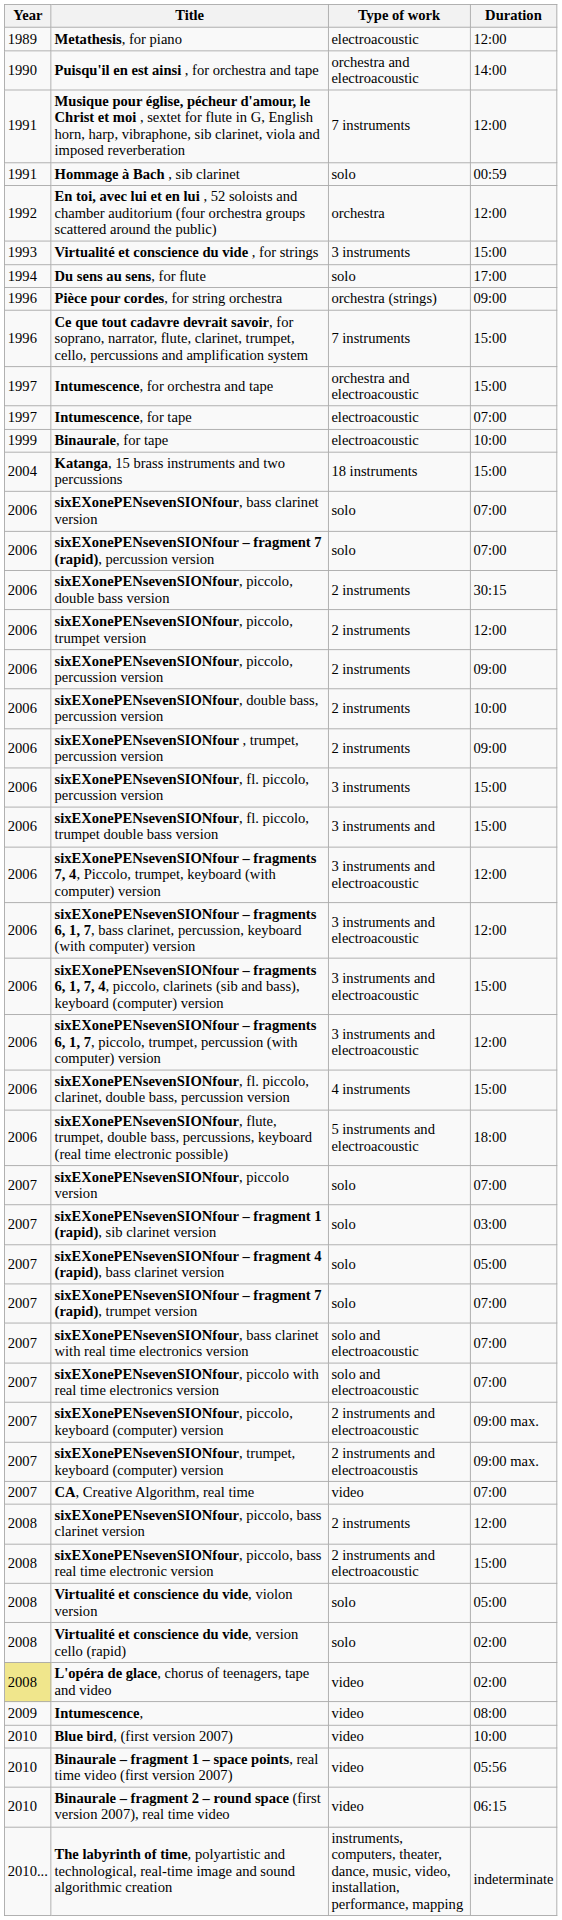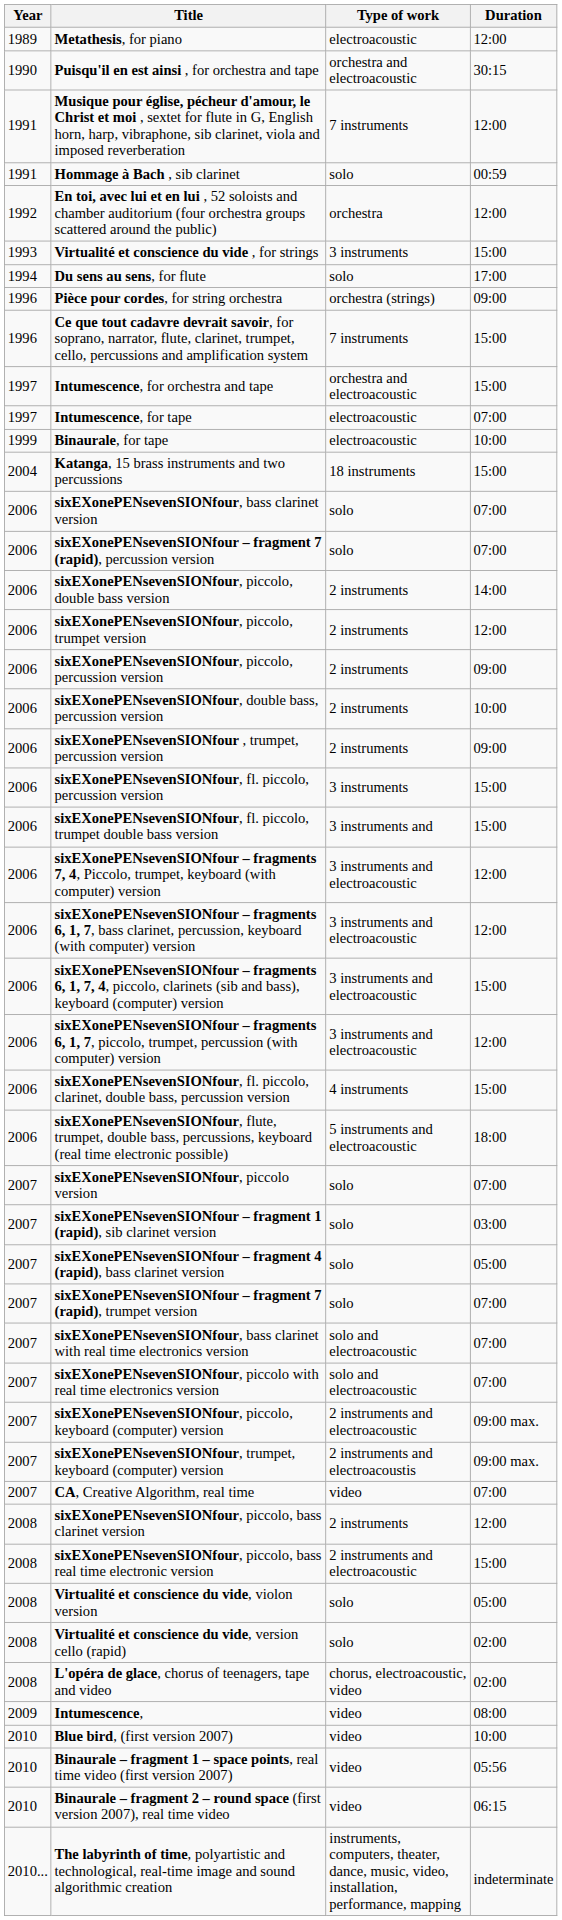 <table class="sortable wikitable">
 <tr>
 <th>Year</th>
 <th>Title</th>
 <th>Type of work</th>
 <th>Duration</th>
 </tr>
 <tr>
 <td>1989</td>
 <td><strong> Metathesis</strong>, for piano</td>
 <td>electroacoustic</td>
 <td>12:00</td>
 </tr>
 <tr>
 <td>1990</td>
 <td><strong>Puisqu'il en est ainsi </strong>, for orchestra and tape</td>
 <td>orchestra and electroacoustic</td>
-<td>14:00</td>
+<td>30:15</td>
 </tr>
 <tr>
 <td>1991</td>
 <td><strong>Musique pour église, pécheur d'amour, le Christ et moi </strong>, sextet for flute in G, English horn, harp, vibraphone, sib clarinet, viola and imposed reverberation</td>
 <td>7 instruments</td>
 <td>12:00</td>
 </tr>
 <tr>
 <td>1991</td>
 <td><strong>Hommage à Bach </strong>, sib clarinet</td>
 <td>solo</td>
 <td>00:59</td>
 </tr>
 <tr>
 <td>1992</td>
 <td><strong>En toi, avec lui et en lui </strong>, 52 soloists and chamber auditorium (four orchestra groups scattered around the public)</td>
 <td>orchestra</td>
 <td>12:00</td>
 </tr>
 <tr>
 <td>1993</td>
 <td><strong>Virtualité et conscience du vide </strong>, for strings</td>
 <td>3 instruments</td>
 <td>15:00</td>
 </tr>
 <tr>
 <td>1994</td>
 <td><strong>Du sens au sens</strong>, for flute</td>
 <td>solo</td>
 <td>17:00</td>
 </tr>
 <tr>
 <td>1996</td>
 <td><strong>Pièce pour cordes</strong>, for string orchestra</td>
 <td>orchestra (strings)</td>
 <td>09:00</td>
 </tr>
 <tr>
 <td>1996</td>
 <td><strong>Ce que tout cadavre devrait savoir</strong>, for soprano, narrator, flute, clarinet, trumpet, cello, percussions and amplification system</td>
 <td>7 instruments</td>
 <td>15:00</td>
 </tr>
 <tr>
 <td>1997</td>
 <td><strong>Intumescence</strong>, for orchestra and tape</td>
 <td>orchestra and electroacoustic</td>
 <td>15:00</td>
 </tr>
 <tr>
 <td>1997</td>
 <td><strong>Intumescence</strong>, for tape</td>
 <td>electroacoustic</td>
 <td>07:00</td>
 </tr>
 <tr>
 <td>1999</td>
 <td><strong>Binaurale</strong>, for tape</td>
 <td>electroacoustic</td>
 <td>10:00</td>
 </tr>
 <tr>
 <td>2004</td>
 <td><strong>Katanga</strong>, 15 brass instruments and two percussions</td>
 <td>18 instruments</td>
 <td>15:00</td>
 </tr>
 <tr>
 <td>2006</td>
 <td><strong>sixEXonePENsevenSIONfour</strong>, bass clarinet version</td>
 <td>solo</td>
 <td>07:00</td>
 </tr>
 <tr>
 <td>2006</td>
 <td><strong>sixEXonePENsevenSIONfour – fragment 7 (rapid)</strong>, percussion version</td>
 <td>solo</td>
 <td>07:00</td>
 </tr>
 <tr>
 <td>2006</td>
 <td><strong>sixEXonePENsevenSIONfour</strong>, piccolo, double bass version</td>
 <td>2 instruments</td>
-<td>30:15</td>
+<td>14:00</td>
 </tr>
 <tr>
 <td>2006</td>
 <td><strong>sixEXonePENsevenSIONfour</strong>, piccolo, trumpet version</td>
 <td>2 instruments</td>
 <td>12:00</td>
 </tr>
 <tr>
 <td>2006</td>
 <td><strong>sixEXonePENsevenSIONfour</strong>, piccolo, percussion version</td>
 <td>2 instruments</td>
 <td>09:00</td>
 </tr>
 <tr>
 <td>2006</td>
 <td><strong>sixEXonePENsevenSIONfour</strong>, double bass, percussion version</td>
 <td>2 instruments</td>
 <td>10:00</td>
 </tr>
 <tr>
 <td>2006</td>
 <td><strong>sixEXonePENsevenSIONfour </strong>, trumpet, percussion version</td>
 <td>2 instruments</td>
 <td>09:00</td>
 </tr>
 <tr>
 <td>2006</td>
 <td><strong>sixEXonePENsevenSIONfour</strong>, fl. piccolo, percussion version</td>
 <td>3 instruments</td>
 <td>15:00</td>
 </tr>
 <tr>
 <td>2006</td>
 <td><strong>sixEXonePENsevenSIONfour</strong>, fl. piccolo, trumpet double bass version</td>
 <td>3 instruments and</td>
 <td>15:00</td>
 </tr>
 <tr>
 <td>2006</td>
 <td><strong>sixEXonePENsevenSIONfour – fragments 7, 4</strong>, Piccolo, trumpet, keyboard (with computer) version</td>
 <td>3 instruments and electroacoustic</td>
 <td>12:00</td>
 </tr>
 <tr>
 <td>2006</td>
 <td><strong>sixEXonePENsevenSIONfour – fragments 6, 1, 7</strong>, bass clarinet, percussion, keyboard (with computer) version</td>
 <td>3 instruments and electroacoustic</td>
 <td>12:00</td>
 </tr>
 <tr>
 <td>2006</td>
 <td><strong>sixEXonePENsevenSIONfour – fragments 6, 1, 7, 4</strong>, piccolo, clarinets (sib and bass), keyboard (computer) version</td>
 <td>3 instruments and electroacoustic</td>
 <td>15:00</td>
 </tr>
 <tr>
 <td>2006</td>
 <td><strong>sixEXonePENsevenSIONfour – fragments 6, 1, 7</strong>, piccolo, trumpet, percussion (with computer) version</td>
 <td>3 instruments and electroacoustic</td>
 <td>12:00</td>
 </tr>
 <tr>
 <td>2006</td>
 <td><strong>sixEXonePENsevenSIONfour</strong>, fl. piccolo, clarinet, double bass, percussion version</td>
 <td>4 instruments</td>
 <td>15:00</td>
 </tr>
 <tr>
 <td>2006</td>
 <td><strong>sixEXonePENsevenSIONfour</strong>, flute, trumpet, double bass, percussions, keyboard (real time electronic possible)</td>
 <td>5 instruments and electroacoustic</td>
 <td>18:00</td>
 </tr>
 <tr>
 <td>2007</td>
 <td><strong>sixEXonePENsevenSIONfour</strong>, piccolo version</td>
 <td>solo</td>
 <td>07:00</td>
 </tr>
 <tr>
 <td>2007</td>
 <td><strong>sixEXonePENsevenSIONfour – fragment 1 (rapid)</strong>, sib clarinet version</td>
 <td>solo</td>
 <td>03:00</td>
 </tr>
 <tr>
 <td>2007</td>
 <td><strong>sixEXonePENsevenSIONfour – fragment 4 (rapid)</strong>, bass clarinet version</td>
 <td>solo</td>
 <td>05:00</td>
 </tr>
 <tr>
 <td>2007</td>
 <td><strong>sixEXonePENsevenSIONfour – fragment 7 (rapid)</strong>, trumpet version</td>
 <td>solo</td>
 <td>07:00</td>
 </tr>
 <tr>
 <td>2007</td>
 <td><strong>sixEXonePENsevenSIONfour</strong>, bass clarinet with real time electronics version</td>
 <td>solo and electroacoustic</td>
 <td>07:00</td>
 </tr>
 <tr>
 <td>2007</td>
 <td><strong>sixEXonePENsevenSIONfour</strong>, piccolo with real time electronics version</td>
 <td>solo and electroacoustic</td>
 <td>07:00</td>
 </tr>
 <tr>
 <td>2007</td>
 <td><strong>sixEXonePENsevenSIONfour</strong>, piccolo, keyboard (computer) version</td>
 <td>2 instruments and electroacoustic</td>
 <td>09:00 max.</td>
 </tr>
 <tr>
 <td>2007</td>
 <td><strong>sixEXonePENsevenSIONfour</strong>, trumpet, keyboard (computer) version</td>
 <td>2 instruments and electroacoustis</td>
 <td>09:00 max.</td>
 </tr>
 <tr>
 <td>2007</td>
 <td><strong>CA</strong>, Creative Algorithm, real time</td>
 <td>video</td>
 <td>07:00</td>
 </tr>
 <tr>
 <td>2008</td>
 <td><strong>sixEXonePENsevenSIONfour</strong>, piccolo, bass clarinet version</td>
 <td>2 instruments</td>
 <td>12:00</td>
 </tr>
 <tr>
 <td>2008</td>
 <td><strong>sixEXonePENsevenSIONfour</strong>, piccolo, bass real time electronic version</td>
 <td>2 instruments and electroacoustic</td>
 <td>15:00</td>
 </tr>
 <tr>
 <td>2008</td>
 <td><strong>Virtualité et conscience du vide</strong>, violon version</td>
 <td>solo</td>
 <td>05:00</td>
 </tr>
 <tr>
 <td>2008</td>
 <td><strong>Virtualité et conscience du vide</strong>, version cello (rapid)</td>
 <td>solo</td>
 <td>02:00</td>
 </tr>
 <tr>
-<td style="background: khaki;">2008</td>
+<td>2008</td>
 <td><strong>L'opéra de glace</strong>, chorus of teenagers, tape and video</td>
-<td>video</td>
+<td>chorus, electroacoustic, video</td>
 <td>02:00</td>
 </tr>
 <tr>
 <td>2009</td>
 <td><strong>Intumescence</strong>,</td>
 <td>video</td>
 <td>08:00</td>
 </tr>
 <tr>
 <td>2010</td>
 <td><strong>Blue bird</strong>, (first version 2007)</td>
 <td>video</td>
 <td>10:00</td>
 </tr>
 <tr>
 <td>2010</td>
 <td><strong>Binaurale – fragment 1 – space points</strong>, real time video (first version 2007)</td>
 <td>video</td>
 <td>05:56</td>
 </tr>
 <tr>
 <td>2010</td>
 <td><strong>Binaurale – fragment 2 – round space</strong> (first version 2007), real time video</td>
 <td>video</td>
 <td>06:15</td>
 </tr>
 <tr>
 <td>2010...</td>
 <td><strong>The labyrinth of time</strong>, polyartistic and technological, real-time image and sound algorithmic creation</td>
 <td>instruments, computers, theater, dance, music, video, installation, performance, mapping</td>
 <td><br>indeterminate</td>
 </tr>
 </table>
